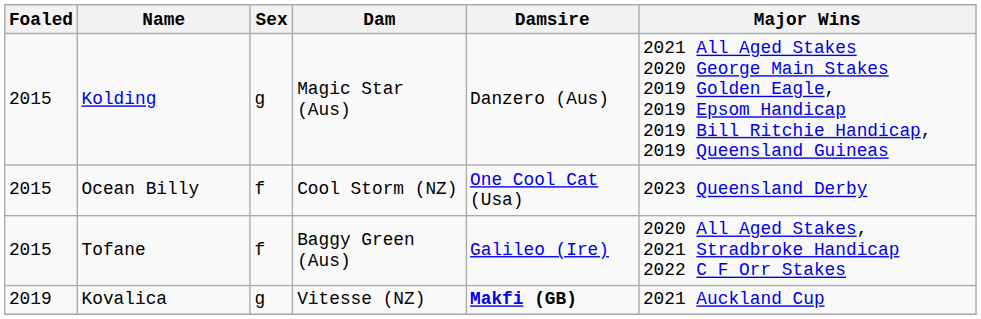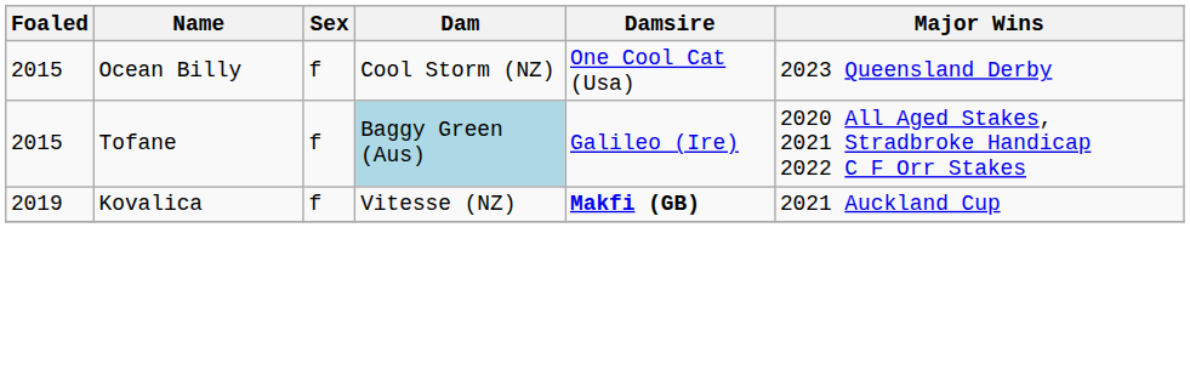 <table class = "wikitable sortable" | border="1" cellpadding="0"; style="border-collapse:collapse; font-size:100%;">
 <tr bgcolor="LightSteelBlue" align="center">
 <th width="35px"><strong>Foaled</strong></th>
 <th width="120px"><strong>Name</strong></th>
 <th width="25px"><strong>Sex</strong></th>
 <th width="120px"><strong>Dam</strong></th>
 <th width="120px"><strong>Damsire</strong></th>
 <th width="240px"><strong>Major Wins</strong></th>
-</tr>
-<tr>
-<td>2015</td>
-<td><a href='#'>Kolding</a></td>
-<td>g</td>
-<td>Magic Star (Aus)</td>
-<td>Danzero (Aus)</td>
-<td>2021 <a href='#'>All Aged Stakes</a> <br> 2020 <a href='#'>George Main Stakes</a> <br> 2019 <a href='#'>Golden Eagle</a>,<br> 2019 <a href='#'>Epsom Handicap</a> <br> 2019 <a href='#'>Bill Ritchie Handicap</a>, <br> 2019 <a href='#'>Queensland Guineas</a></td>
 </tr>
 <tr>
 <td>2015</td>
 <td>Ocean Billy </td>
 <td>f</td>
 <td>Cool Storm (NZ)</td>
 <td><a href='#'>One Cool Cat</a> (Usa)</td>
 <td>2023 <a href='#'>Queensland Derby</a></td>
 </tr>
 <tr>
 <td>2015</td>
 <td>Tofane </td>
 <td>f</td>
-<td>Baggy Green (Aus)</td>
+<td style="background: lightblue;">Baggy Green (Aus)</td>
 <td><a href='#'>Galileo (Ire)</a></td>
 <td>2020 <a href='#'>All Aged Stakes</a>, <br> 2021 <a href='#'>Stradbroke Handicap</a><br> 2022 <a href='#'>C F Orr Stakes</a></td>
 </tr>
 <tr>
 <td>2019</td>
 <td>Kovalica </td>
-<td>g</td>
+<td>f</td>
 <td>Vitesse (NZ)</td>
 <td><strong><a href='#'>Makfi</a> (GB)</strong></td>
 <td>2021 <a href='#'>Auckland Cup</a></td>
 </tr>
 <tr>
 </tr>
 </table>
